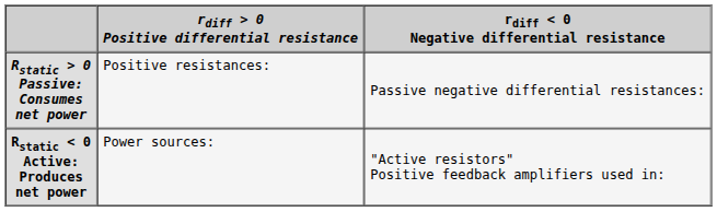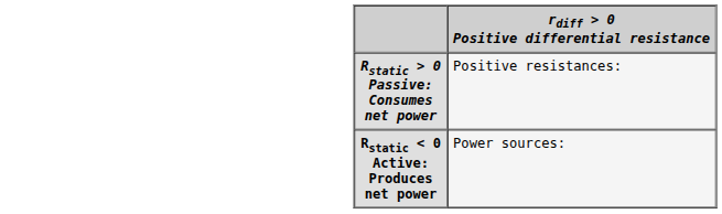 <table style="background:#f5f5f5; float:right;" border="1" cellpadding="5" cellspacing="0" style="margin: 1em auto 1em auto;">
 <tr>
 <th style="background:#cfcfcf;"></th>
 <th style="background:#cfcfcf; text-align:center;"><strong><em>r<em><sub>diff</sub> > 0<strong><br>Positive differential resistance</th>
-<th style="background:#cfcfcf; text-align:center;" border="1"></em></strong>r</em><sub>diff</sub> < 0</strong><br>Negative differential resistance</th>
 </tr>
 <tr>
 <th scope="row" style="background:#dfdfdf; text-align:center;"><strong><em>R<em><sub>static</sub> > 0<strong><br>Passive:<br>Consumes<br>net power</th>
 <td valign="top">Positive resistances:</td>
-<td>Passive negative differential resistances:</td>
 </tr>
 <tr>
 <th scope="row" style="background:#dfdfdf; text-align:center;"></em></strong>R</em><sub>static</sub> < 0</strong><br>Active:<br>Produces<br>net power</th>
 <td valign="top">Power sources:</td>
-<td>"Active resistors"<br>Positive feedback amplifiers used in:</td>
 </tr>
 </table>
